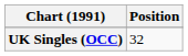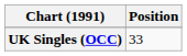 <table class="wikitable">
 <tr>
 <th>Chart (1991)</th>
 <th>Position</th>
 </tr>
 <tr>
 </tr>
 <tr>
 </tr>
 <tr>
 <th scope="row">UK Singles (<a href='#'>OCC</a>)</th>
-<td>32</td>
+<td>33</td>
 </tr>
 </table>
